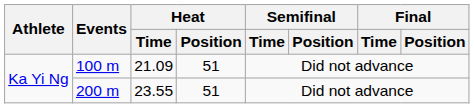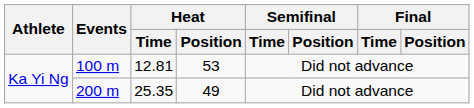 <table class=wikitable style="font-size:90%">
 <tr>
 <th rowspan="2">Athlete</th>
 <th rowspan="2">Events</th>
 <th colspan="2">Heat</th>
 <th colspan="2">Semifinal</th>
 <th colspan="2">Final</th>
 </tr>
 <tr>
 <th>Time</th>
 <th>Position</th>
 <th>Time</th>
 <th>Position</th>
 <th>Time</th>
 <th>Position</th>
 </tr>
 <tr>
 <td rowspan=2><a href='#'>Ka Yi Ng</a></td>
 <td><a href='#'>100 m</a></td>
-<td align=center>21.09</td>
-<td align=center>51</td>
+<td align=center>12.81</td>
+<td align=center>53</td>
 <td align=center colspan="4">Did not advance</td>
 </tr>
 <tr>
 <td><a href='#'>200 m</a></td>
-<td align=center>23.55</td>
-<td align=center>51</td>
+<td align=center>25.35</td>
+<td align=center>49</td>
 <td align=center colspan="4">Did not advance</td>
 </tr>
 </table>
